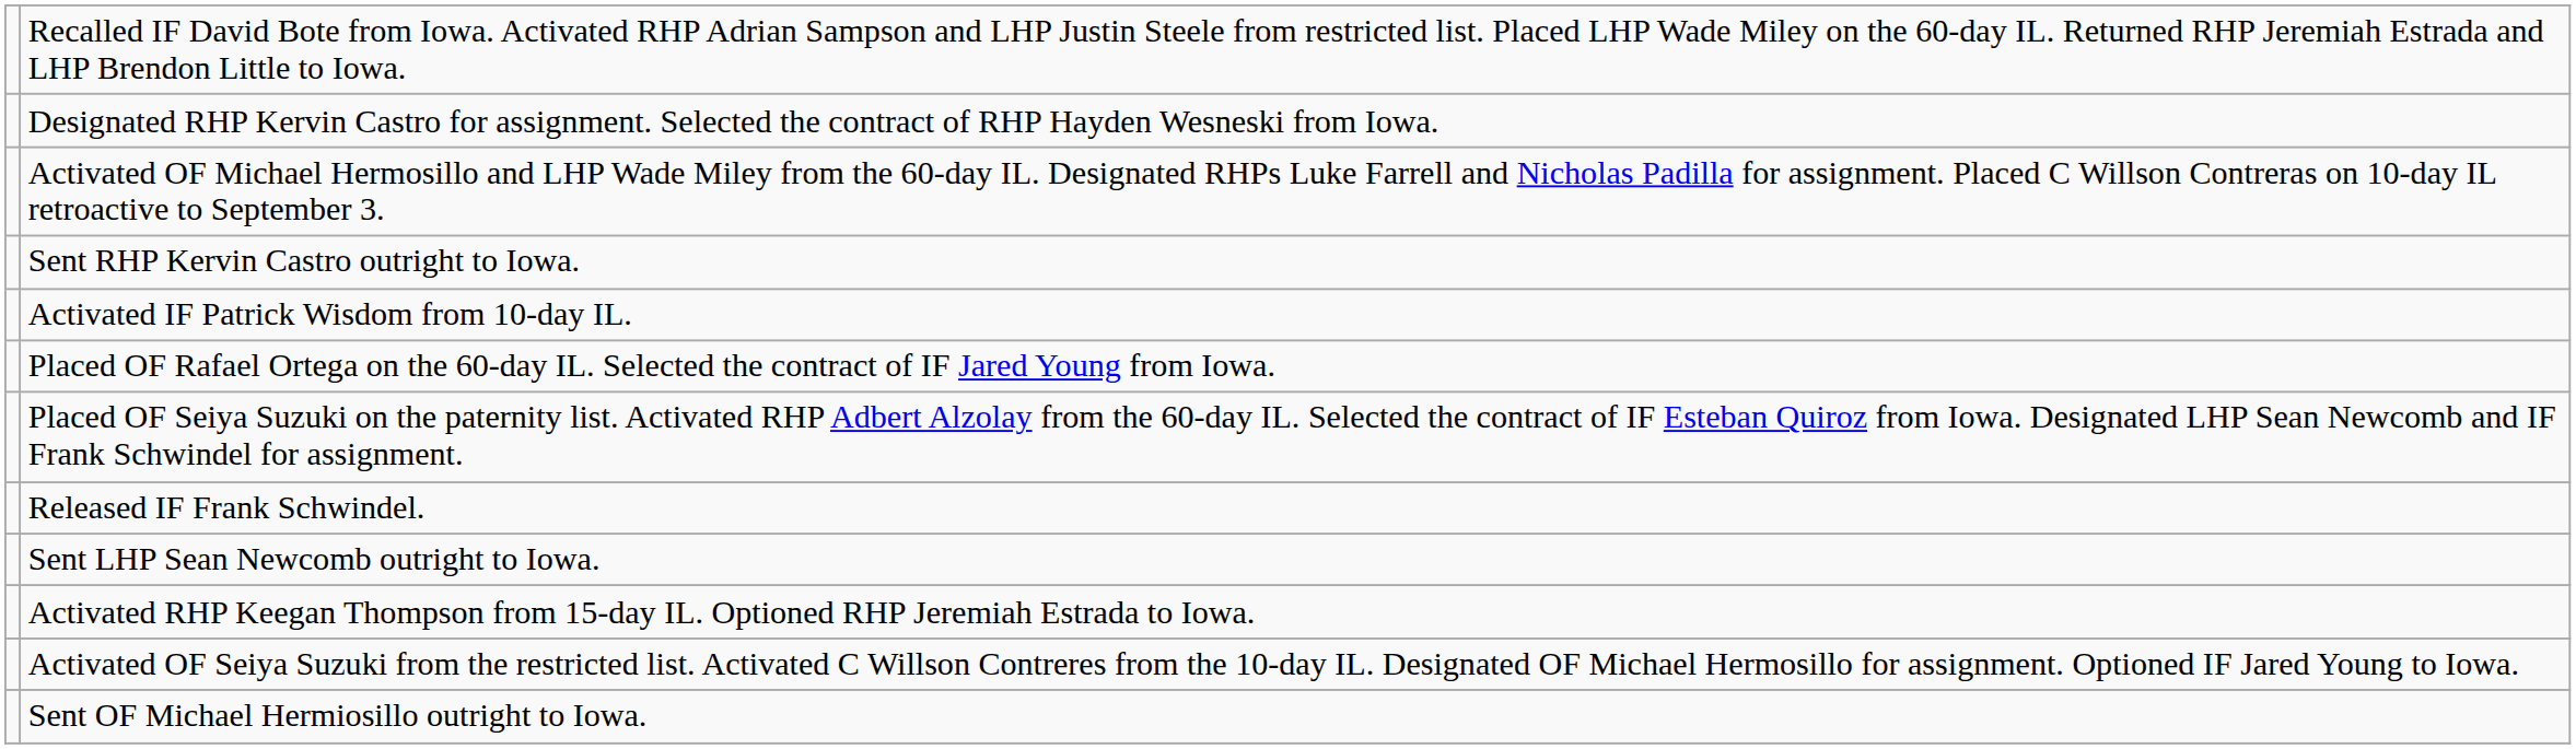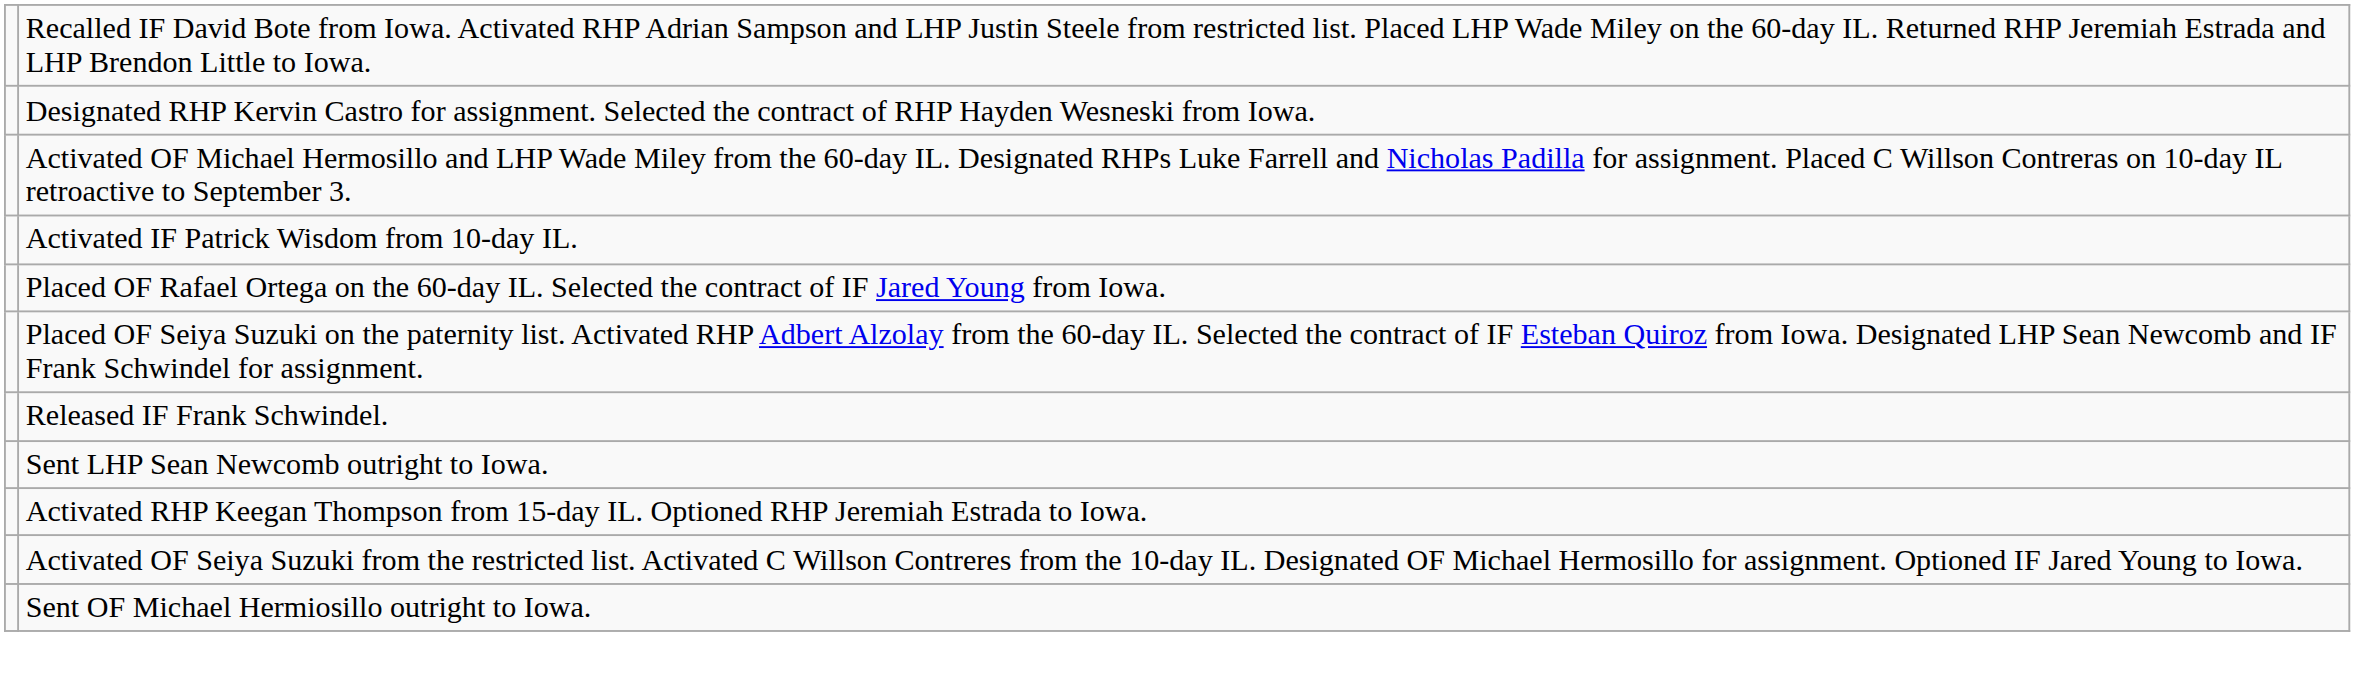 <table class="wikitable">
 <tr>
 <td></td>
 <td>Recalled IF David Bote from Iowa. Activated RHP Adrian Sampson and LHP Justin Steele from restricted list. Placed LHP Wade Miley on the 60-day IL. Returned RHP Jeremiah Estrada and LHP Brendon Little to Iowa.</td>
 </tr>
 <tr>
 <td></td>
 <td>Designated RHP Kervin Castro for assignment. Selected the contract of RHP Hayden Wesneski from Iowa.</td>
 </tr>
 <tr>
 <td></td>
 <td>Activated OF Michael Hermosillo and LHP Wade Miley from the 60-day IL. Designated RHPs Luke Farrell and <a href='#'>Nicholas Padilla</a> for assignment. Placed C Willson Contreras on 10-day IL retroactive to September 3.</td>
-</tr>
-<tr>
-<td></td>
-<td>Sent RHP Kervin Castro outright to Iowa.</td>
 </tr>
 <tr>
 <td></td>
 <td>Activated IF Patrick Wisdom from 10-day IL.</td>
 </tr>
 <tr>
 <td></td>
 <td>Placed OF Rafael Ortega on the 60-day IL. Selected the contract of IF <a href='#'>Jared Young</a> from Iowa.</td>
 </tr>
 <tr>
 <td></td>
 <td>Placed OF Seiya Suzuki on the paternity list. Activated RHP <a href='#'>Adbert Alzolay</a> from the 60-day IL. Selected the contract of IF <a href='#'>Esteban Quiroz</a> from Iowa. Designated LHP Sean Newcomb and IF Frank Schwindel for assignment.</td>
 </tr>
 <tr>
 <td></td>
 <td>Released IF Frank Schwindel.</td>
 </tr>
 <tr>
 <td></td>
 <td>Sent LHP Sean Newcomb outright to Iowa.</td>
 </tr>
 <tr>
 <td></td>
 <td>Activated RHP Keegan Thompson from 15-day IL. Optioned RHP Jeremiah Estrada to Iowa.</td>
 </tr>
 <tr>
 <td></td>
 <td>Activated OF Seiya Suzuki from the restricted list. Activated C Willson Contreres from the 10-day IL. Designated OF Michael Hermosillo for assignment. Optioned IF Jared Young to Iowa.</td>
 </tr>
 <tr>
 <td></td>
 <td>Sent OF Michael Hermiosillo outright to Iowa.</td>
 </tr>
 </table>
